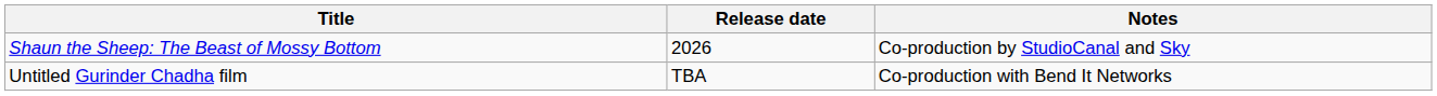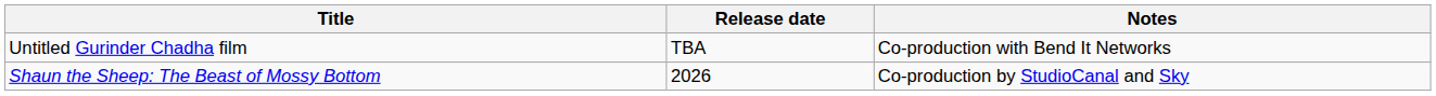 <table class="wikitable sortable" style="width:100%;">
 <tr>
 <th>Title</th>
 <th>Release date</th>
 <th>Notes</th>
 </tr>
 <tr>
+<td>Untitled <a href='#'>Gurinder Chadha</a> film</td>
+<td>TBA</td>
+<td>Co-production with Bend It Networks</td>
+</tr>
+<tr>
 <td><em><a href='#'>Shaun the Sheep: The Beast of Mossy Bottom</a></em></td>
 <td>2026</td>
 <td>Co-production by <a href='#'>StudioCanal</a> and <a href='#'>Sky</a></td>
 </tr>
-<tr>
-<td>Untitled <a href='#'>Gurinder Chadha</a> film</td>
-<td>TBA</td>
-<td>Co-production with Bend It Networks</td>
-</tr>
 </table>
